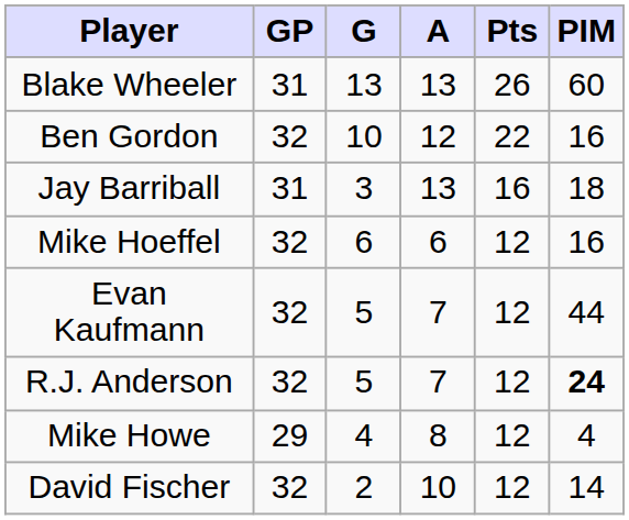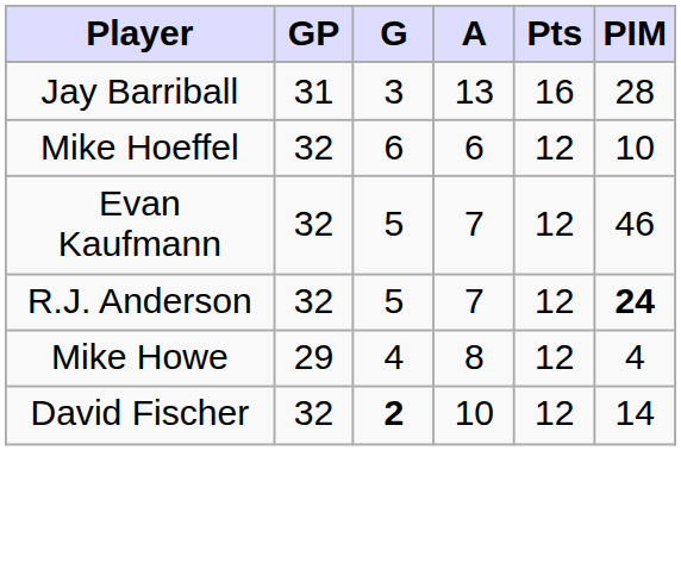 <table class="wikitable" style="width:300px;">
 <tr>
 <th style="background:#ddf; width:40%;">Player</th>
 <th style="background:#ddf; width:12%;">GP</th>
 <th style="background:#ddf; width:12%;">G</th>
 <th style="background:#ddf; width:12%;">A</th>
 <th style="background:#ddf; width:12%;">Pts</th>
 <th style="background:#ddf; width:12%;">PIM</th>
 </tr>
 <tr style="text-align:center;">
-<td>Blake Wheeler</td>
-<td>31</td>
-<td>13</td>
-<td>13</td>
-<td>26</td>
-<td>60</td>
-</tr>
-<tr style="text-align:center;">
-<td>Ben Gordon</td>
-<td>32</td>
-<td>10</td>
-<td>12</td>
-<td>22</td>
-<td>16</td>
-</tr>
-<tr style="text-align:center;">
 <td>Jay Barriball</td>
 <td>31</td>
 <td>3</td>
 <td>13</td>
 <td>16</td>
-<td>18</td>
+<td>28</td>
 </tr>
 <tr style="text-align:center;">
 <td>Mike Hoeffel</td>
 <td>32</td>
 <td>6</td>
 <td>6</td>
 <td>12</td>
-<td>16</td>
+<td>10</td>
 </tr>
 <tr style="text-align:center;">
 <td>Evan Kaufmann</td>
 <td>32</td>
 <td>5</td>
 <td>7</td>
 <td>12</td>
-<td>44</td>
+<td>46</td>
 </tr>
 <tr style="text-align:center;">
 <td>R.J. Anderson</td>
 <td>32</td>
 <td>5</td>
 <td>7</td>
 <td>12</td>
 <td><strong>24</strong></td>
 </tr>
 <tr style="text-align:center;">
 <td>Mike Howe</td>
 <td>29</td>
 <td>4</td>
 <td>8</td>
 <td>12</td>
 <td>4</td>
 </tr>
 <tr style="text-align:center;">
 <td>David Fischer</td>
 <td>32</td>
-<td>2</td>
+<td><strong>2</strong></td>
 <td>10</td>
 <td>12</td>
 <td>14</td>
 </tr>
 </table>
